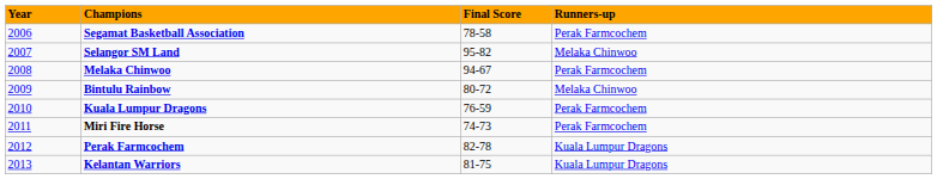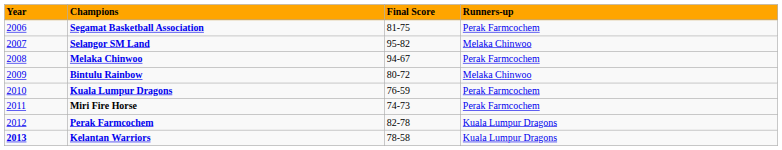 <table class="wikitable">
 <tr bgcolor=#ffa500 style="vertical-align: middle;">
 <td width=5%><strong>Year</strong></td>
 <td width=25%><strong>Champions</strong></td>
 <td width=6%><strong>Final Score</strong></td>
 <td width=25%><strong>Runners-up</strong></td>
 </tr>
 <tr>
 <td><a href='#'>2006</a></td>
 <td> <strong><a href='#'>Segamat Basketball Association</a></strong></td>
-<td>78-58</td>
+<td>81-75</td>
 <td> <a href='#'>Perak Farmcochem</a></td>
 </tr>
 <tr>
 <td><a href='#'>2007</a></td>
 <td> <strong><a href='#'>Selangor SM Land</a></strong></td>
 <td>95-82</td>
 <td> <a href='#'>Melaka Chinwoo</a></td>
 </tr>
 <tr>
 <td><a href='#'>2008</a></td>
 <td> <strong><a href='#'>Melaka Chinwoo</a></strong></td>
 <td>94-67</td>
 <td> <a href='#'>Perak Farmcochem</a></td>
 </tr>
 <tr>
 <td><a href='#'>2009</a></td>
 <td> <strong><a href='#'>Bintulu Rainbow</a></strong></td>
 <td>80-72</td>
 <td> <a href='#'>Melaka Chinwoo</a></td>
 </tr>
 <tr>
 <td><a href='#'>2010</a></td>
 <td> <strong><a href='#'>Kuala Lumpur Dragons</a></strong></td>
 <td>76-59</td>
 <td> <a href='#'>Perak Farmcochem</a></td>
 </tr>
 <tr>
 <td><a href='#'>2011</a></td>
 <td> <strong>Miri Fire Horse</strong></td>
 <td>74-73</td>
 <td> <a href='#'>Perak Farmcochem</a></td>
 </tr>
 <tr>
 <td><a href='#'>2012</a></td>
 <td> <strong><a href='#'>Perak Farmcochem</a></strong></td>
 <td>82-78</td>
 <td> <a href='#'>Kuala Lumpur Dragons</a></td>
 </tr>
 <tr>
-<td><a href='#'>2013</a></td>
+<td><strong><a href='#'>2013</a></strong></td>
 <td> <strong><a href='#'>Kelantan Warriors</a></strong></td>
-<td>81-75</td>
+<td>78-58</td>
 <td> <a href='#'>Kuala Lumpur Dragons</a></td>
 </tr>
 </table>
